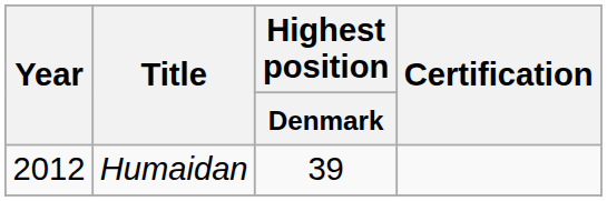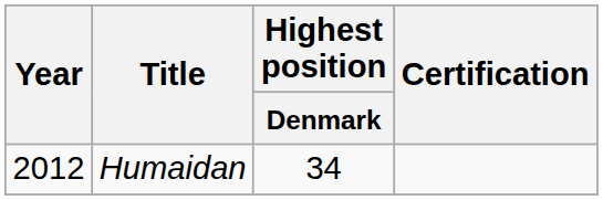 <table class="wikitable">
 <tr>
 <th width="33" rowspan="2" style="text-align:center;">Year</th>
 <th rowspan="2">Title</th>
 <th colspan="1">Highest <br>position</th>
 <th rowspan="2">Certification</th>
 </tr>
 <tr>
 <th align="center"><small>Denmark</small></th>
 </tr>
 <tr>
 <td align="center">2012</td>
 <td><em>Humaidan</em></td>
-<td align="center">39</td>
+<td align="center">34</td>
 <td></td>
 </tr>
 </table>
